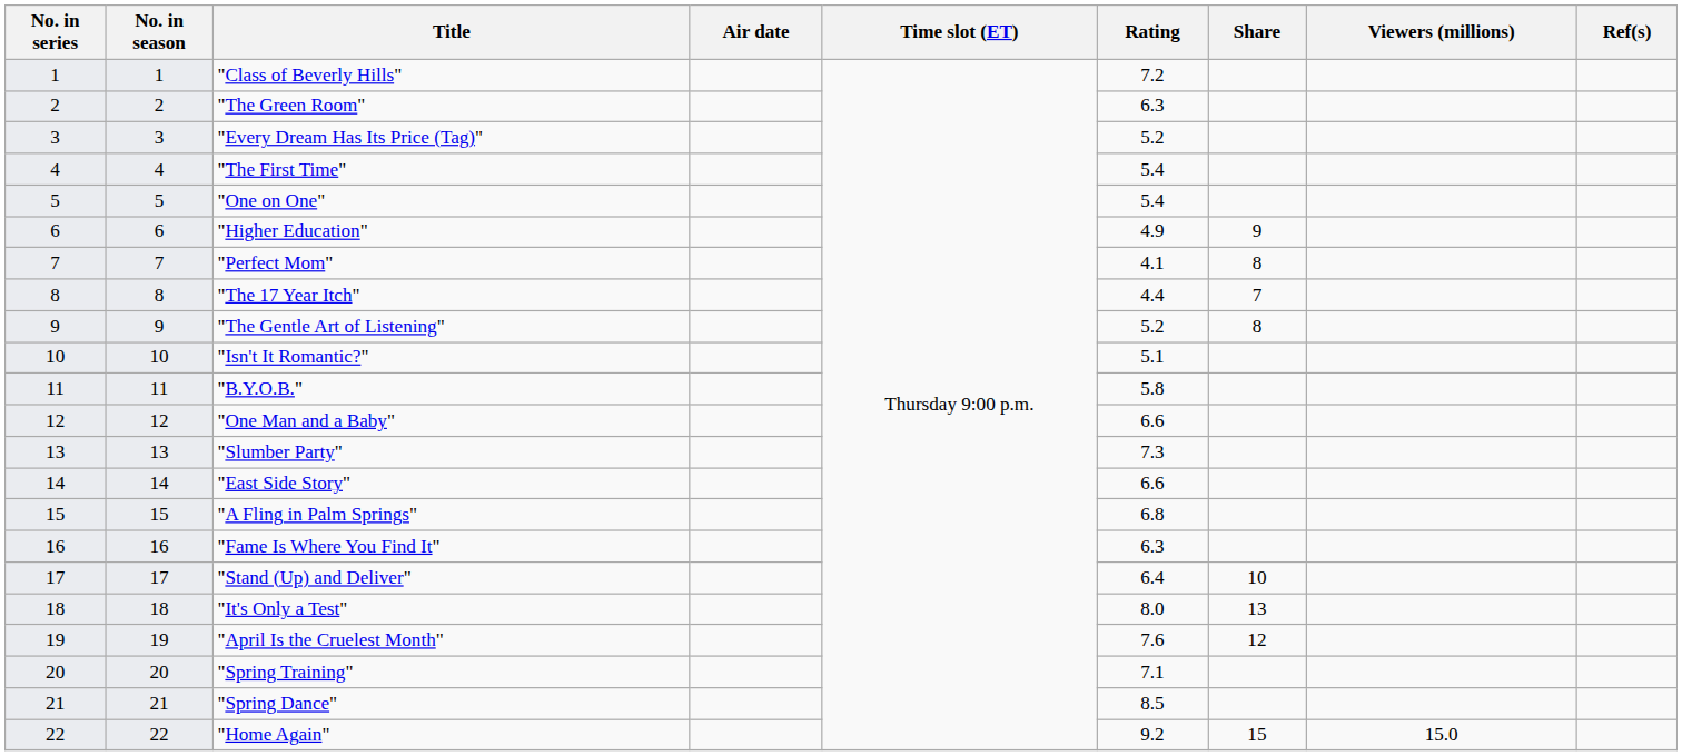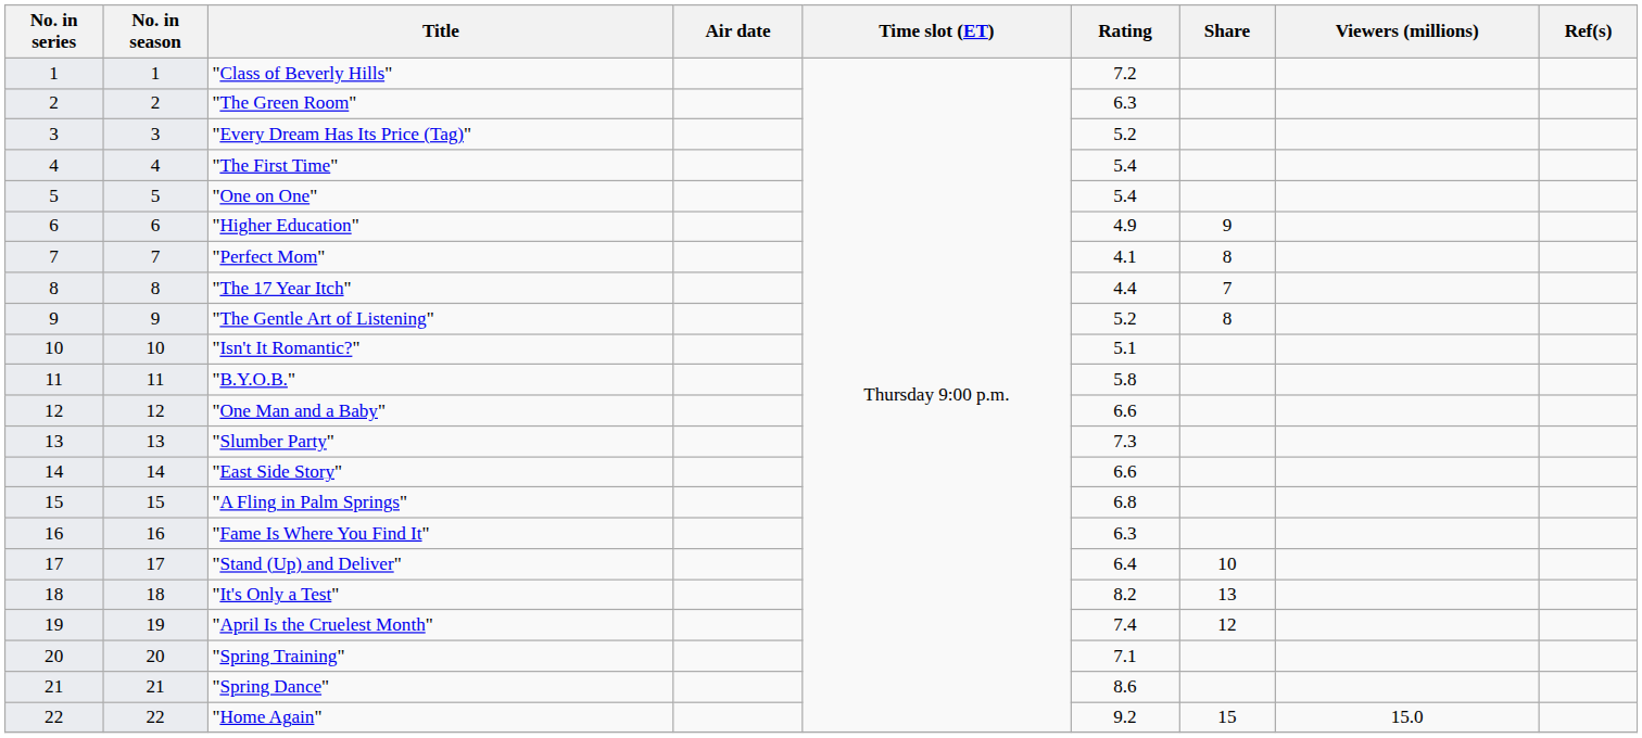 <table class="wikitable sortable" style="font-size:90%; text-align:center; width: 100%; margin-left: auto; margin-right: auto;">
 <tr>
 <th>No. in<br>series</th>
 <th>No. in<br>season</th>
 <th>Title</th>
 <th>Air date</th>
 <th>Time slot (<a href='#'>ET</a>)</th>
 <th>Rating</th>
 <th>Share</th>
 <th>Viewers (millions)</th>
 <th>Ref(s)</th>
 </tr>
 <tr>
 <td style="text-align:center; background:#eaecf0;">1</td>
 <td style="text-align:center; background:#eaecf0;">1</td>
 <td style="text-align:left">"<a href='#'>Class of Beverly Hills</a>"</td>
 <td style="text-align:left"></td>
 <td style="text-align:center" rowspan=22>Thursday 9:00 p.m.</td>
 <td>7.2</td>
 <td></td>
 <td></td>
 <td></td>
 </tr>
 <tr>
 <td style="text-align:center; background:#eaecf0;">2</td>
 <td style="text-align:center; background:#eaecf0;">2</td>
 <td style="text-align:left">"<a href='#'>The Green Room</a>"</td>
 <td style="text-align:left"></td>
 <td>6.3</td>
 <td></td>
 <td></td>
 <td></td>
 </tr>
 <tr>
 <td style="text-align:center; background:#eaecf0;">3</td>
 <td style="text-align:center; background:#eaecf0;">3</td>
 <td style="text-align:left">"<a href='#'>Every Dream Has Its Price (Tag)</a>"</td>
 <td style="text-align:left"></td>
 <td>5.2</td>
 <td></td>
 <td></td>
 <td></td>
 </tr>
 <tr>
 <td style="text-align:center; background:#eaecf0;">4</td>
 <td style="text-align:center; background:#eaecf0;">4</td>
 <td style="text-align:left">"<a href='#'>The First Time</a>"</td>
 <td style="text-align:left"></td>
 <td>5.4</td>
 <td></td>
 <td></td>
 <td></td>
 </tr>
 <tr>
 <td style="text-align:center; background:#eaecf0;">5</td>
 <td style="text-align:center; background:#eaecf0;">5</td>
 <td style="text-align:left">"<a href='#'>One on One</a>"</td>
 <td style="text-align:left"></td>
 <td>5.4</td>
 <td></td>
 <td></td>
 <td></td>
 </tr>
 <tr>
 <td style="text-align:center; background:#eaecf0;">6</td>
 <td style="text-align:center; background:#eaecf0;">6</td>
 <td style="text-align:left">"<a href='#'>Higher Education</a>"</td>
 <td style="text-align:left"></td>
 <td>4.9</td>
 <td>9</td>
 <td></td>
 <td></td>
 </tr>
 <tr>
 <td style="text-align:center; background:#eaecf0;">7</td>
 <td style="text-align:center; background:#eaecf0;">7</td>
 <td style="text-align:left">"<a href='#'>Perfect Mom</a>"</td>
 <td style="text-align:left"></td>
 <td>4.1</td>
 <td>8</td>
 <td></td>
 <td></td>
 </tr>
 <tr>
 <td style="text-align:center; background:#eaecf0;">8</td>
 <td style="text-align:center; background:#eaecf0;">8</td>
 <td style="text-align:left">"<a href='#'>The 17 Year Itch</a>"</td>
 <td style="text-align:left"></td>
 <td>4.4</td>
 <td>7</td>
 <td></td>
 <td></td>
 </tr>
 <tr>
 <td style="text-align:center; background:#eaecf0;">9</td>
 <td style="text-align:center; background:#eaecf0;">9</td>
 <td style="text-align:left">"<a href='#'>The Gentle Art of Listening</a>"</td>
 <td style="text-align:left"></td>
 <td>5.2</td>
 <td>8</td>
 <td></td>
 <td></td>
 </tr>
 <tr>
 <td style="text-align:center; background:#eaecf0;">10</td>
 <td style="text-align:center; background:#eaecf0;">10</td>
 <td style="text-align:left">"<a href='#'>Isn't It Romantic?</a>"</td>
 <td style="text-align:left"></td>
 <td>5.1</td>
 <td></td>
 <td></td>
 <td></td>
 </tr>
 <tr>
 <td style="text-align:center; background:#eaecf0;">11</td>
 <td style="text-align:center; background:#eaecf0;">11</td>
 <td style="text-align:left">"<a href='#'>B.Y.O.B.</a>"</td>
 <td style="text-align:left"></td>
 <td>5.8</td>
 <td></td>
 <td></td>
 <td></td>
 </tr>
 <tr>
 <td style="text-align:center; background:#eaecf0;">12</td>
 <td style="text-align:center; background:#eaecf0;">12</td>
 <td style="text-align:left">"<a href='#'>One Man and a Baby</a>"</td>
 <td style="text-align:left"></td>
 <td>6.6</td>
 <td></td>
 <td></td>
 <td></td>
 </tr>
 <tr>
 <td style="text-align:center; background:#eaecf0;">13</td>
 <td style="text-align:center; background:#eaecf0;">13</td>
 <td style="text-align:left">"<a href='#'>Slumber Party</a>"</td>
 <td style="text-align:left"></td>
 <td>7.3</td>
 <td></td>
 <td></td>
 <td></td>
 </tr>
 <tr>
 <td style="text-align:center; background:#eaecf0;">14</td>
 <td style="text-align:center; background:#eaecf0;">14</td>
 <td style="text-align:left">"<a href='#'>East Side Story</a>"</td>
 <td style="text-align:left"></td>
 <td>6.6</td>
 <td></td>
 <td></td>
 <td></td>
 </tr>
 <tr>
 <td style="text-align:center; background:#eaecf0;">15</td>
 <td style="text-align:center; background:#eaecf0;">15</td>
 <td style="text-align:left">"<a href='#'>A Fling in Palm Springs</a>"</td>
 <td style="text-align:left"></td>
 <td>6.8</td>
 <td></td>
 <td></td>
 <td></td>
 </tr>
 <tr>
 <td style="text-align:center; background:#eaecf0;">16</td>
 <td style="text-align:center; background:#eaecf0;">16</td>
 <td style="text-align:left">"<a href='#'>Fame Is Where You Find It</a>"</td>
 <td style="text-align:left"></td>
 <td>6.3</td>
 <td></td>
 <td></td>
 <td></td>
 </tr>
 <tr>
 <td style="text-align:center; background:#eaecf0;">17</td>
 <td style="text-align:center; background:#eaecf0;">17</td>
 <td style="text-align:left">"<a href='#'>Stand (Up) and Deliver</a>"</td>
 <td style="text-align:left"></td>
 <td>6.4</td>
 <td>10</td>
 <td></td>
 <td></td>
 </tr>
 <tr>
 <td style="text-align:center; background:#eaecf0;">18</td>
 <td style="text-align:center; background:#eaecf0;">18</td>
 <td style="text-align:left">"<a href='#'>It's Only a Test</a>"</td>
 <td style="text-align:left"></td>
-<td>8.0</td>
+<td>8.2</td>
 <td>13</td>
 <td></td>
 <td></td>
 </tr>
 <tr>
 <td style="text-align:center; background:#eaecf0;">19</td>
 <td style="text-align:center; background:#eaecf0;">19</td>
 <td style="text-align:left">"<a href='#'>April Is the Cruelest Month</a>"</td>
 <td style="text-align:left"></td>
-<td>7.6</td>
+<td>7.4</td>
 <td>12</td>
 <td></td>
 <td></td>
 </tr>
 <tr>
 <td style="text-align:center; background:#eaecf0;">20</td>
 <td style="text-align:center; background:#eaecf0;">20</td>
 <td style="text-align:left">"<a href='#'>Spring Training</a>"</td>
 <td style="text-align:left"></td>
 <td>7.1</td>
 <td></td>
 <td></td>
 <td></td>
 </tr>
 <tr>
 <td style="text-align:center; background:#eaecf0;">21</td>
 <td style="text-align:center; background:#eaecf0;">21</td>
 <td style="text-align:left">"<a href='#'>Spring Dance</a>"</td>
 <td style="text-align:left"></td>
-<td>8.5</td>
+<td>8.6</td>
 <td></td>
 <td></td>
 <td></td>
 </tr>
 <tr>
 <td style="text-align:center; background:#eaecf0;">22</td>
 <td style="text-align:center; background:#eaecf0;">22</td>
 <td style="text-align:left">"<a href='#'>Home Again</a>"</td>
 <td style="text-align:left"></td>
 <td>9.2</td>
 <td>15</td>
 <td>15.0</td>
 <td></td>
 </tr>
 <tr>
 </tr>
 </table>
